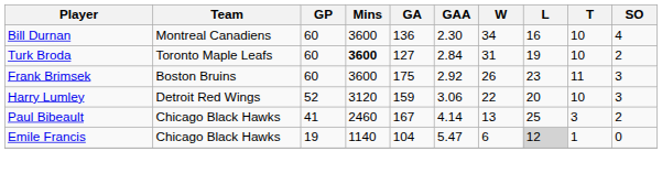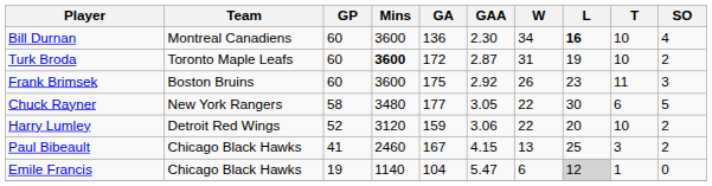 <table class="wikitable">
 <tr>
 <th bgcolor="#DDDDFF" width="20%">Player</th>
 <th bgcolor="#DDDDFF" width="20%">Team</th>
 <th bgcolor="#DDDDFF" width="6%">GP</th>
 <th bgcolor="#DDDDFF" width="6%">Mins</th>
 <th bgcolor="#DDDDFF" width="6%">GA</th>
 <th bgcolor="#DDDDFF" width="6%">GAA</th>
 <th bgcolor="#DDDDFF" width="6%">W</th>
 <th bgcolor="#DDDDFF" width="6%">L</th>
 <th bgcolor="#DDDDFF" width="6%">T</th>
 <th bgcolor="#DDDDFF" width="6%">SO</th>
 </tr>
 <tr>
 <td><a href='#'>Bill Durnan</a></td>
 <td>Montreal Canadiens</td>
 <td>60</td>
 <td>3600</td>
 <td>136</td>
 <td>2.30</td>
 <td>34</td>
-<td>16</td>
+<td><strong>16</strong></td>
 <td>10</td>
 <td>4</td>
 </tr>
 <tr>
 <td><a href='#'>Turk Broda</a></td>
 <td>Toronto Maple Leafs</td>
 <td>60</td>
 <td><strong>3600</strong></td>
-<td>127</td>
-<td>2.84</td>
+<td>172</td>
+<td>2.87</td>
 <td>31</td>
 <td>19</td>
 <td>10</td>
 <td>2</td>
 </tr>
 <tr>
 <td><a href='#'>Frank Brimsek</a></td>
 <td>Boston Bruins</td>
 <td>60</td>
 <td>3600</td>
 <td>175</td>
 <td>2.92</td>
 <td>26</td>
 <td>23</td>
 <td>11</td>
 <td>3</td>
 </tr>
 <tr>
+<td><a href='#'>Chuck Rayner</a></td>
+<td>New York Rangers</td>
+<td>58</td>
+<td>3480</td>
+<td>177</td>
+<td>3.05</td>
+<td>22</td>
+<td>30</td>
+<td>6</td>
+<td>5</td>
+</tr>
+<tr>
 <td><a href='#'>Harry Lumley</a></td>
 <td>Detroit Red Wings</td>
 <td>52</td>
 <td>3120</td>
 <td>159</td>
 <td>3.06</td>
 <td>22</td>
 <td>20</td>
 <td>10</td>
-<td>3</td>
+<td>2</td>
 </tr>
 <tr>
 <td><a href='#'>Paul Bibeault</a></td>
 <td>Chicago Black Hawks</td>
 <td>41</td>
 <td>2460</td>
 <td>167</td>
-<td>4.14</td>
+<td>4.15</td>
 <td>13</td>
 <td>25</td>
 <td>3</td>
 <td>2</td>
 </tr>
 <tr>
 <td><a href='#'>Emile Francis</a></td>
 <td>Chicago Black Hawks</td>
 <td>19</td>
 <td>1140</td>
 <td>104</td>
 <td>5.47</td>
 <td>6</td>
 <td style="background: lightgrey;">12</td>
 <td>1</td>
 <td>0</td>
 </tr>
 <tr>
 </tr>
 </table>
